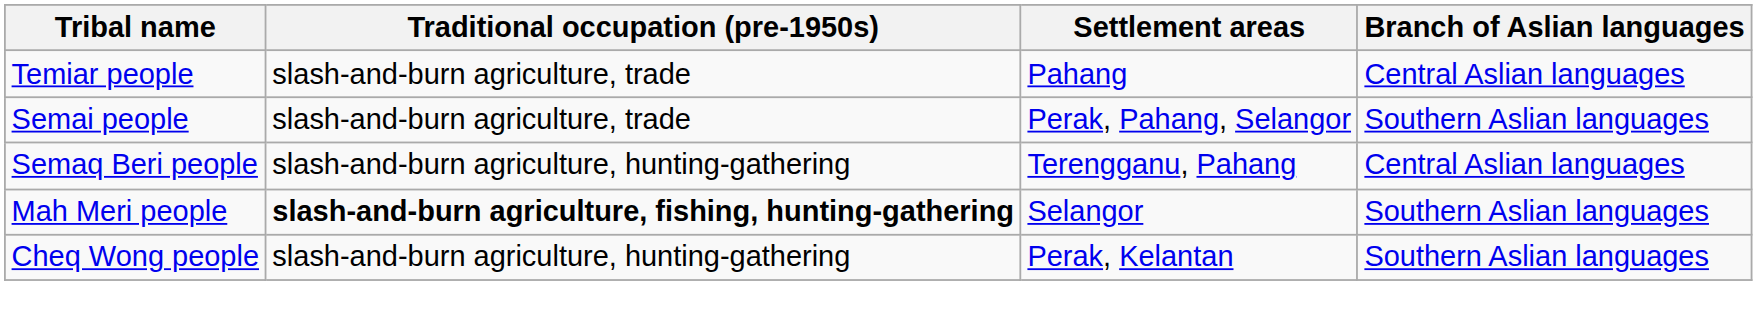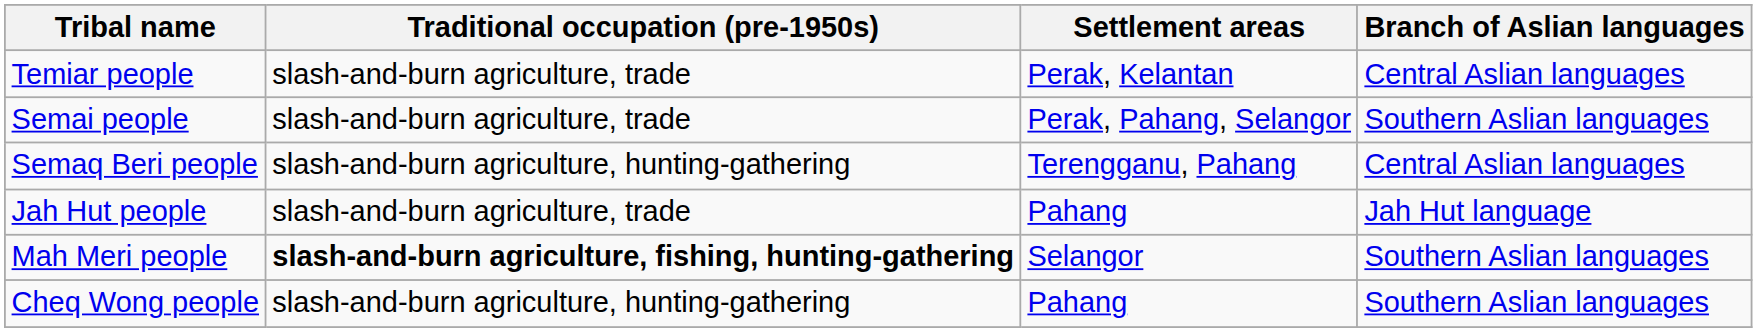 <table class="wikitable">
 <tr>
 <th>Tribal name</th>
 <th>Traditional occupation (pre-1950s)</th>
 <th>Settlement areas</th>
 <th>Branch of Aslian languages</th>
 </tr>
 <tr>
 <td><a href='#'>Temiar people</a></td>
 <td>slash-and-burn agriculture, trade</td>
-<td><a href='#'>Pahang</a></td>
+<td><a href='#'>Perak</a>, <a href='#'>Kelantan</a></td>
 <td><a href='#'>Central Aslian languages</a></td>
 </tr>
 <tr>
 <td><a href='#'>Semai people</a></td>
 <td>slash-and-burn agriculture, trade</td>
 <td><a href='#'>Perak</a>, <a href='#'>Pahang</a>, <a href='#'>Selangor</a></td>
 <td><a href='#'>Southern Aslian languages</a></td>
 </tr>
 <tr>
 <td><a href='#'>Semaq Beri people</a></td>
 <td>slash-and-burn agriculture, hunting-gathering</td>
 <td><a href='#'>Terengganu</a>, <a href='#'>Pahang</a></td>
 <td><a href='#'>Central Aslian languages</a></td>
 </tr>
 <tr>
+<td><a href='#'>Jah Hut people</a></td>
+<td>slash-and-burn agriculture, trade</td>
+<td><a href='#'>Pahang</a></td>
+<td><a href='#'>Jah Hut language</a></td>
+</tr>
+<tr>
 <td><a href='#'>Mah Meri people</a></td>
 <td><strong>slash-and-burn agriculture, fishing, hunting-gathering</strong></td>
 <td><a href='#'>Selangor</a></td>
 <td><a href='#'>Southern Aslian languages</a></td>
 </tr>
 <tr>
 <td><a href='#'>Cheq Wong people</a></td>
 <td>slash-and-burn agriculture, hunting-gathering</td>
-<td><a href='#'>Perak</a>, <a href='#'>Kelantan</a></td>
+<td><a href='#'>Pahang</a></td>
 <td><a href='#'>Southern Aslian languages</a></td>
 </tr>
 </table>
